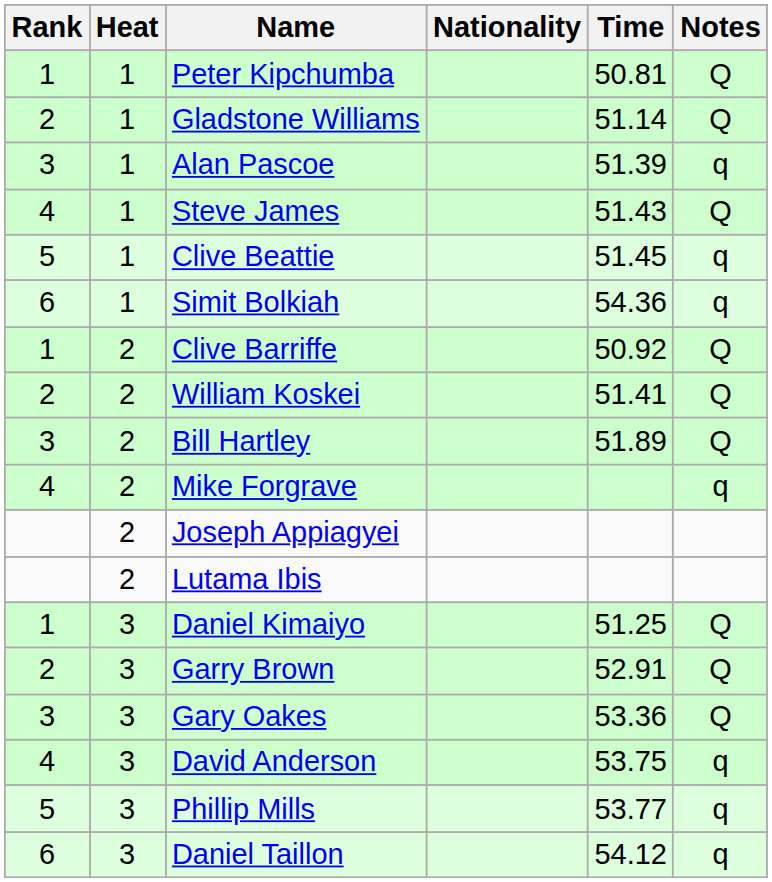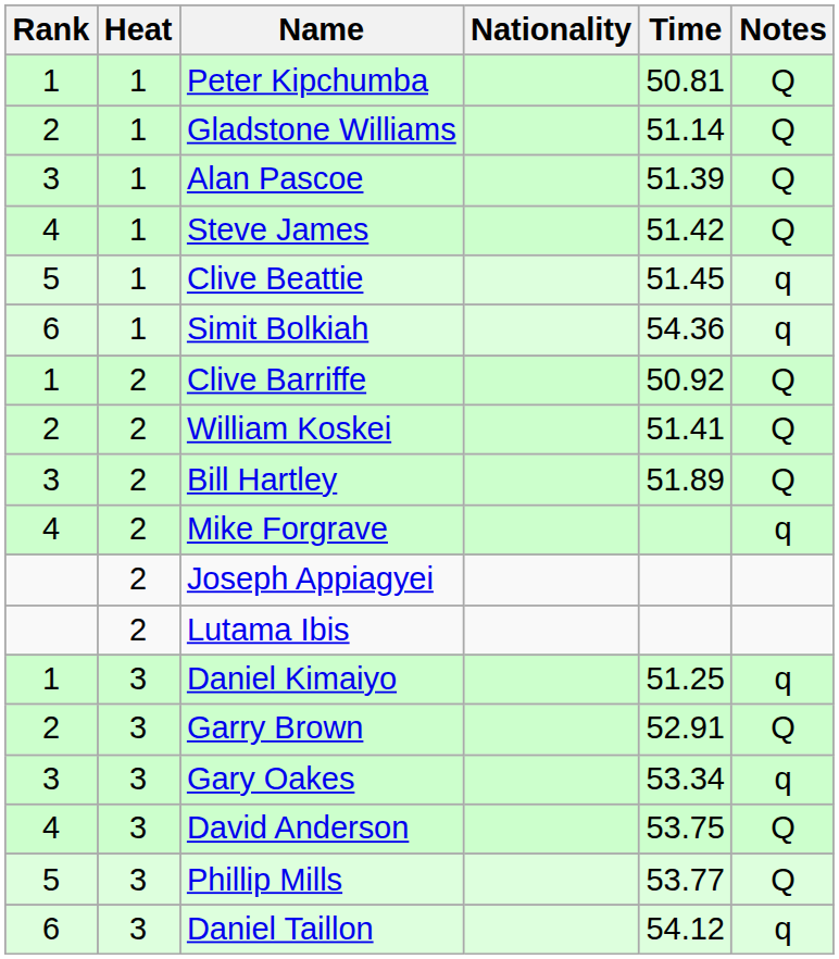 <table class="wikitable sortable" style="text-align:center">
 <tr>
 <th>Rank</th>
 <th>Heat</th>
 <th>Name</th>
 <th>Nationality</th>
 <th>Time</th>
 <th>Notes</th>
 </tr>
 <tr bgcolor=ccffcc>
 <td>1</td>
 <td>1</td>
 <td align=left><a href='#'>Peter Kipchumba</a></td>
 <td align=left></td>
 <td>50.81</td>
 <td>Q</td>
 </tr>
 <tr bgcolor=ccffcc>
 <td>2</td>
 <td>1</td>
 <td align=left><a href='#'>Gladstone Williams</a></td>
 <td align=left></td>
 <td>51.14</td>
 <td>Q</td>
 </tr>
 <tr bgcolor=ccffcc>
 <td>3</td>
 <td>1</td>
 <td align=left><a href='#'>Alan Pascoe</a></td>
 <td align=left></td>
 <td>51.39</td>
-<td>q</td>
+<td>Q</td>
 </tr>
 <tr bgcolor=ccffcc>
 <td>4</td>
 <td>1</td>
 <td align=left><a href='#'>Steve James</a></td>
 <td align=left></td>
-<td>51.43</td>
+<td>51.42</td>
 <td>Q</td>
 </tr>
 <tr bgcolor=ddffdd>
 <td>5</td>
 <td>1</td>
 <td align=left><a href='#'>Clive Beattie</a></td>
 <td align=left></td>
 <td>51.45</td>
 <td>q</td>
 </tr>
 <tr bgcolor=ddffdd>
 <td>6</td>
 <td>1</td>
 <td align=left><a href='#'>Simit Bolkiah</a></td>
 <td align=left></td>
 <td>54.36</td>
 <td>q</td>
 </tr>
 <tr bgcolor=ccffcc>
 <td>1</td>
 <td>2</td>
 <td align=left><a href='#'>Clive Barriffe</a></td>
 <td align=left></td>
 <td>50.92</td>
 <td>Q</td>
 </tr>
 <tr bgcolor=ccffcc>
 <td>2</td>
 <td>2</td>
 <td align=left><a href='#'>William Koskei</a></td>
 <td align=left></td>
 <td>51.41</td>
 <td>Q</td>
 </tr>
 <tr bgcolor=ccffcc>
 <td>3</td>
 <td>2</td>
 <td align=left><a href='#'>Bill Hartley</a></td>
 <td align=left></td>
 <td>51.89</td>
 <td>Q</td>
 </tr>
 <tr bgcolor=ccffcc>
 <td>4</td>
 <td>2</td>
 <td align=left><a href='#'>Mike Forgrave</a></td>
 <td align=left></td>
 <td></td>
 <td>q</td>
 </tr>
 <tr>
 <td></td>
 <td>2</td>
 <td align=left><a href='#'>Joseph Appiagyei</a></td>
 <td align=left></td>
 <td></td>
 <td></td>
 </tr>
 <tr>
 <td></td>
 <td>2</td>
 <td align=left><a href='#'>Lutama Ibis</a></td>
 <td align=left></td>
 <td></td>
 <td></td>
 </tr>
 <tr bgcolor=ccffcc>
 <td>1</td>
 <td>3</td>
 <td align=left><a href='#'>Daniel Kimaiyo</a></td>
 <td align=left></td>
 <td>51.25</td>
-<td>Q</td>
+<td>q</td>
 </tr>
 <tr bgcolor=ccffcc>
 <td>2</td>
 <td>3</td>
 <td align=left><a href='#'>Garry Brown</a></td>
 <td align=left></td>
 <td>52.91</td>
 <td>Q</td>
 </tr>
 <tr bgcolor=ccffcc>
 <td>3</td>
 <td>3</td>
 <td align=left><a href='#'>Gary Oakes</a></td>
 <td align=left></td>
-<td>53.36</td>
-<td>Q</td>
+<td>53.34</td>
+<td>q</td>
 </tr>
 <tr bgcolor=ccffcc>
 <td>4</td>
 <td>3</td>
 <td align=left><a href='#'>David Anderson</a></td>
 <td align=left></td>
 <td>53.75</td>
-<td>q</td>
+<td>Q</td>
 </tr>
 <tr bgcolor=ddffdd>
 <td>5</td>
 <td>3</td>
 <td align=left><a href='#'>Phillip Mills</a></td>
 <td align=left></td>
 <td>53.77</td>
-<td>q</td>
+<td>Q</td>
 </tr>
 <tr bgcolor=ddffdd>
 <td>6</td>
 <td>3</td>
 <td align=left><a href='#'>Daniel Taillon</a></td>
 <td align=left></td>
 <td>54.12</td>
 <td>q</td>
 </tr>
 </table>
